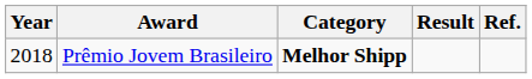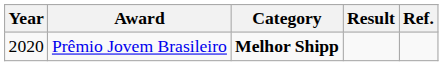 <table class="wikitable">
 <tr>
 <th>Year</th>
 <th>Award</th>
 <th>Category</th>
 <th>Result</th>
 <th>Ref.</th>
 </tr>
 <tr>
-<td rowspan=1>2018</td>
+<td rowspan=1>2020</td>
 <td><a href='#'>Prêmio Jovem Brasileiro</a></td>
 <td><strong>Melhor Shipp</strong></td>
 <td></td>
 <td></td>
 </tr>
 </table>
